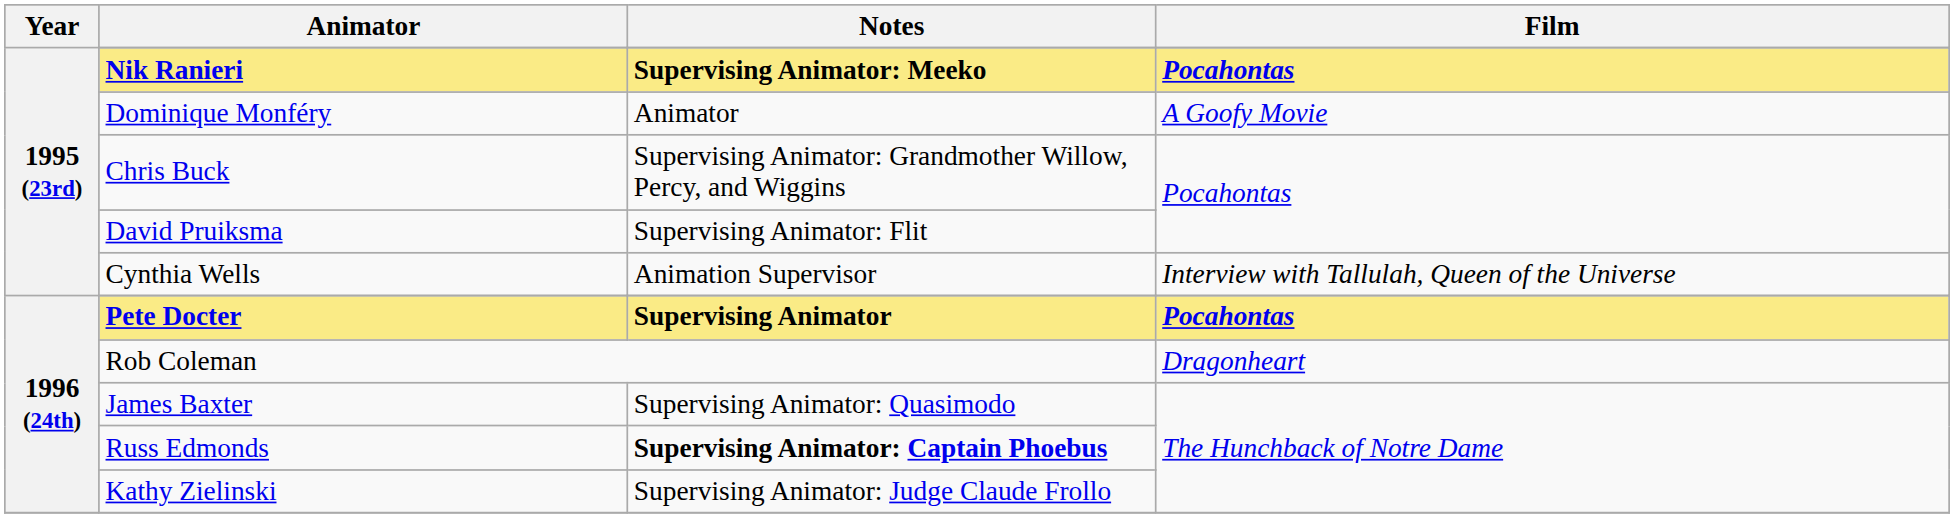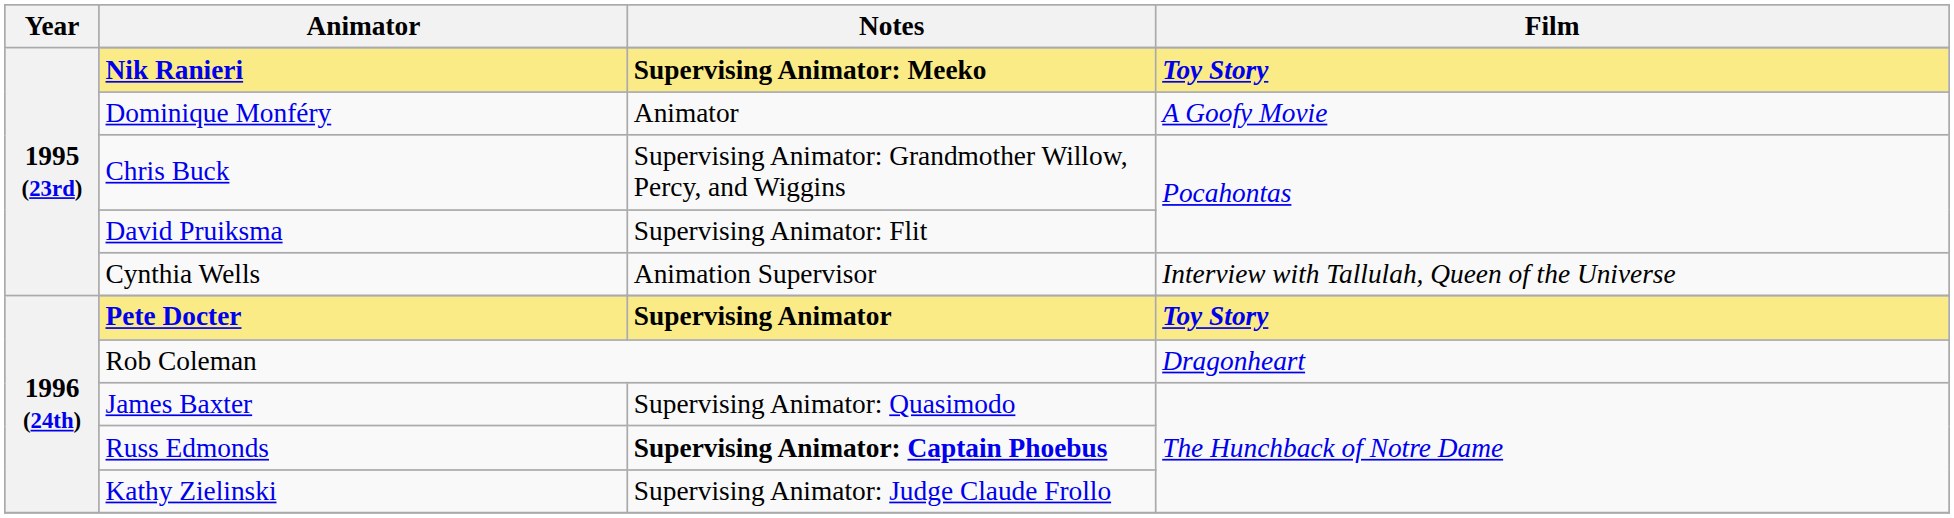 <table class="wikitable" style="width:90%;">
 <tr>
 <th style="width:3%;">Year</th>
 <th style="width:20%;">Animator</th>
 <th style="width:20%;">Notes</th>
 <th style="width:30%;">Film</th>
 </tr>
 <tr>
 <th rowspan="6" style="text-align:center;">1995 <br><small>(<a href='#'>23rd</a>)</small><br></th>
 </tr>
 <tr>
 <td style="background:#FAEB86;"><strong><a href='#'>Nik Ranieri</a></strong></td>
 <td style="background:#FAEB86;"><strong>Supervising Animator: Meeko</strong></td>
-<td style="background:#FAEB86;"><strong><em><a href='#'>Pocahontas</a></em></strong></td>
+<td style="background:#FAEB86;"><strong><em><a href='#'>Toy Story</a></em></strong></td>
 </tr>
 <tr>
 <td><a href='#'>Dominique Monféry</a></td>
 <td>Animator</td>
 <td><em><a href='#'>A Goofy Movie</a></em></td>
 </tr>
 <tr>
 <td><a href='#'>Chris Buck</a></td>
 <td>Supervising Animator: Grandmother Willow, Percy, and Wiggins</td>
 <td rowspan="2"><em><a href='#'>Pocahontas</a></em></td>
 </tr>
 <tr>
 <td><a href='#'>David Pruiksma</a></td>
 <td>Supervising Animator: Flit</td>
 </tr>
 <tr>
 <td>Cynthia Wells</td>
 <td>Animation Supervisor</td>
 <td><em>Interview with Tallulah, Queen of the Universe</em></td>
 </tr>
 <tr>
 <th rowspan="6" style="text-align:center;">1996 <br><small>(<a href='#'>24th</a>)</small><br></th>
 </tr>
 <tr>
 <td style="background:#FAEB86;"><strong><a href='#'>Pete Docter</a></strong></td>
 <td style="background:#FAEB86;"><strong>Supervising Animator</strong></td>
-<td style="background:#FAEB86;"><strong><em><a href='#'>Pocahontas</a></em></strong></td>
+<td style="background:#FAEB86;"><strong><em><a href='#'>Toy Story</a></em></strong></td>
 </tr>
 <tr>
 <td colspan="2">Rob Coleman</td>
 <td><em><a href='#'>Dragonheart</a></em></td>
 </tr>
 <tr>
 <td><a href='#'>James Baxter</a></td>
 <td>Supervising Animator: <a href='#'>Quasimodo</a></td>
 <td rowspan="3"><em><a href='#'>The Hunchback of Notre Dame</a></em></td>
 </tr>
 <tr>
 <td><a href='#'>Russ Edmonds</a></td>
 <td><strong>Supervising Animator: <a href='#'>Captain Phoebus</a></strong></td>
 </tr>
 <tr>
 <td><a href='#'>Kathy Zielinski</a></td>
 <td>Supervising Animator: <a href='#'>Judge Claude Frollo</a></td>
 </tr>
 <tr>
 </tr>
 </table>
